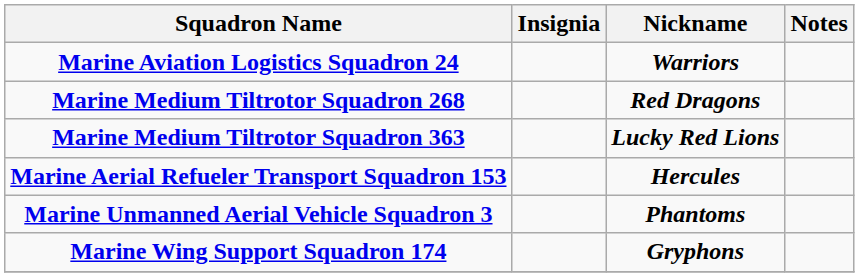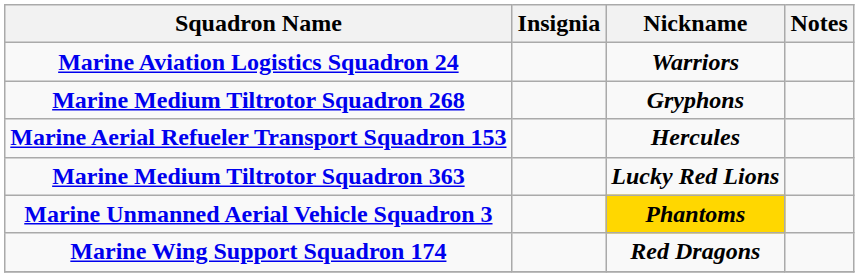 <table class="wikitable sortable" style="text-align:center">
 <tr>
 <th>Squadron Name</th>
 <th>Insignia</th>
 <th>Nickname</th>
 <th>Notes</th>
 </tr>
 <tr>
 <td><strong><a href='#'>Marine Aviation Logistics Squadron 24</a></strong></td>
 <td></td>
 <td><strong><em>Warriors</em></strong></td>
 <td></td>
 </tr>
 <tr>
 <td><strong><a href='#'>Marine Medium Tiltrotor Squadron 268</a></strong></td>
 <td></td>
-<td><strong><em>Red Dragons</em></strong></td>
+<td><strong><em>Gryphons</em></strong></td>
+<td></td>
+</tr>
+<tr>
+<td><strong><a href='#'>Marine Aerial Refueler Transport Squadron 153</a></strong></td>
+<td></td>
+<td><strong><em>Hercules</em></strong></td>
 <td></td>
 </tr>
 <tr>
 <td><strong><a href='#'>Marine Medium Tiltrotor Squadron 363</a></strong></td>
 <td></td>
 <td><strong><em>Lucky Red Lions</em></strong></td>
 <td></td>
 </tr>
 <tr>
-<td><strong><a href='#'>Marine Aerial Refueler Transport Squadron 153</a></strong></td>
-<td></td>
-<td><strong><em>Hercules</em></strong></td>
-<td></td>
-</tr>
-<tr>
 <td><strong><a href='#'>Marine Unmanned Aerial Vehicle Squadron 3</a></strong></td>
 <td></td>
-<td><strong><em>Phantoms</em></strong></td>
+<td style="background: gold;"><strong><em>Phantoms</em></strong></td>
 <td></td>
 </tr>
 <tr>
 <td><strong><a href='#'>Marine Wing Support Squadron 174</a></strong></td>
 <td></td>
-<td><strong><em>Gryphons</em></strong></td>
+<td><strong><em>Red Dragons</em></strong></td>
 <td></td>
 </tr>
 <tr>
 </tr>
 </table>
